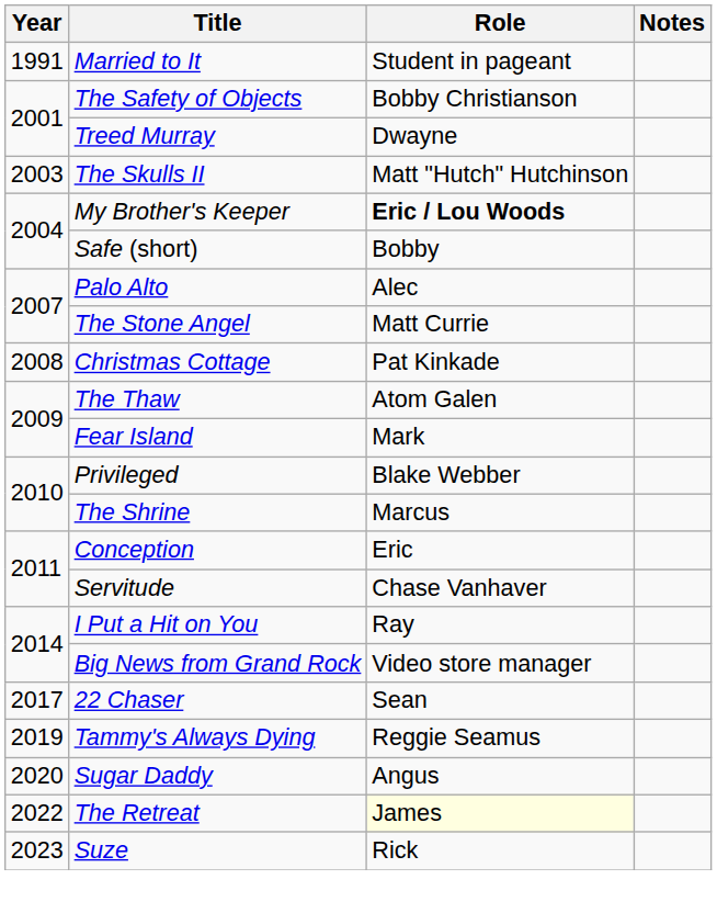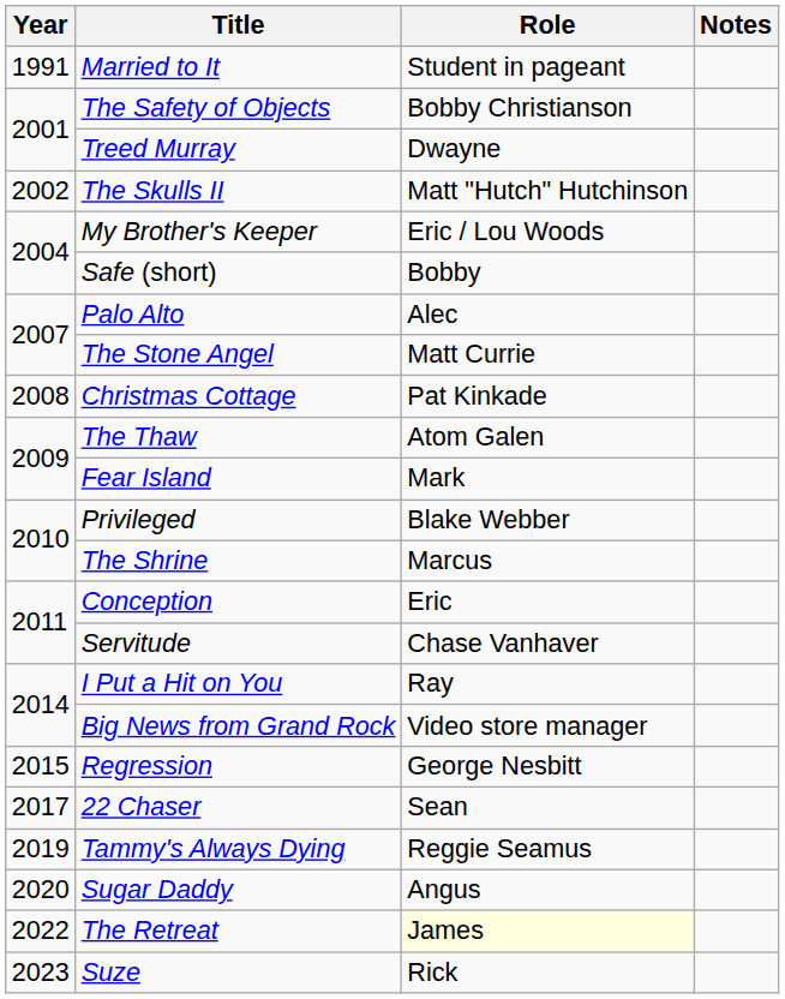 <table class="wikitable sortable plainrowheaders">
 <tr>
 <th scope="col">Year</th>
 <th scope="col">Title</th>
 <th scope="col">Role</th>
 <th scope="col" class="unsortable">Notes</th>
 </tr>
 <tr>
 <td>1991</td>
 <td><em><a href='#'>Married to It</a></em></td>
 <td>Student in pageant</td>
 <td></td>
 </tr>
 <tr>
 <td rowspan="2">2001</td>
 <td data-sort-value="Safety of Objects, The"><em><a href='#'>The Safety of Objects</a></em></td>
 <td>Bobby Christianson</td>
 <td></td>
 </tr>
 <tr>
 <td><em><a href='#'>Treed Murray</a></em></td>
 <td>Dwayne</td>
 <td></td>
 </tr>
 <tr>
-<td>2003</td>
+<td>2002</td>
 <td data-sort-value="Skulls 2, The"><em><a href='#'>The Skulls II</a></em></td>
 <td>Matt "Hutch" Hutchinson</td>
 <td></td>
 </tr>
 <tr>
 <td rowspan="2">2004</td>
 <td><em>My Brother's Keeper</em></td>
-<td><strong>Eric / Lou Woods</strong></td>
+<td>Eric / Lou Woods</td>
 <td></td>
 </tr>
 <tr>
 <td><em>Safe</em> (short)</td>
 <td>Bobby</td>
 <td></td>
 </tr>
 <tr>
 <td rowspan="2">2007</td>
 <td><em><a href='#'>Palo Alto</a></em></td>
 <td>Alec</td>
 <td></td>
 </tr>
 <tr>
 <td data-sort-value="Stone Angel, The"><em><a href='#'>The Stone Angel</a></em></td>
 <td>Matt Currie</td>
 <td></td>
 </tr>
 <tr>
 <td>2008</td>
 <td><em><a href='#'>Christmas Cottage</a></em></td>
 <td>Pat Kinkade</td>
 <td></td>
 </tr>
 <tr>
 <td rowspan="2">2009</td>
 <td data-sort-value="Thaw, The"><em><a href='#'>The Thaw</a></em></td>
 <td>Atom Galen</td>
 <td></td>
 </tr>
 <tr>
 <td><em><a href='#'>Fear Island</a></em></td>
 <td>Mark</td>
 <td></td>
 </tr>
 <tr>
 <td rowspan="2">2010</td>
 <td><em>Privileged</em></td>
 <td>Blake Webber</td>
 <td></td>
 </tr>
 <tr>
 <td data-sort-value="Shrine, The"><em><a href='#'>The Shrine</a></em></td>
 <td>Marcus</td>
 <td></td>
 </tr>
 <tr>
 <td rowspan="2">2011</td>
 <td><em><a href='#'>Conception</a></em></td>
 <td>Eric</td>
 <td></td>
 </tr>
 <tr>
 <td><em>Servitude</em></td>
 <td>Chase Vanhaver</td>
 <td></td>
 </tr>
 <tr>
 <td rowspan="2">2014</td>
 <td><em><a href='#'>I Put a Hit on You</a></em></td>
 <td>Ray</td>
 <td></td>
 </tr>
 <tr>
 <td><em><a href='#'>Big News from Grand Rock</a></em></td>
 <td>Video store manager</td>
 <td></td>
 </tr>
 <tr>
+<td>2015</td>
+<td><em><a href='#'>Regression</a></em></td>
+<td>George Nesbitt</td>
+<td></td>
+</tr>
+<tr>
 <td>2017</td>
 <td data-sort-value="Twenty-two Chaser"><em><a href='#'>22 Chaser</a></em></td>
 <td>Sean</td>
 <td></td>
 </tr>
 <tr>
 <td>2019</td>
 <td><em><a href='#'>Tammy's Always Dying</a></em></td>
 <td>Reggie Seamus</td>
 <td></td>
 </tr>
 <tr>
 <td>2020</td>
 <td><em><a href='#'>Sugar Daddy</a></em></td>
 <td>Angus</td>
 <td></td>
 </tr>
 <tr>
 <td>2022</td>
 <td data-sort-value="Retreat, The"><em><a href='#'>The Retreat</a></em></td>
 <td style="background: lightyellow;">James</td>
 <td></td>
 </tr>
 <tr>
 <td>2023</td>
 <td><em><a href='#'>Suze</a></em></td>
 <td>Rick</td>
 <td></td>
 </tr>
 </table>
